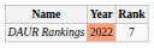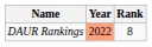 <table class="wikitable centre sortable" style="text-align:center;">
 <tr>
 <th scope="col">Name</th>
 <th scope="col">Year</th>
 <th scope="col">Rank</th>
 </tr>
 <tr>
 <td><em>DAUR Rankings</em></td>
 <td style="background: lightsalmon;">2022</td>
-<td>7</td>
+<td>8</td>
 </tr>
 </table>
